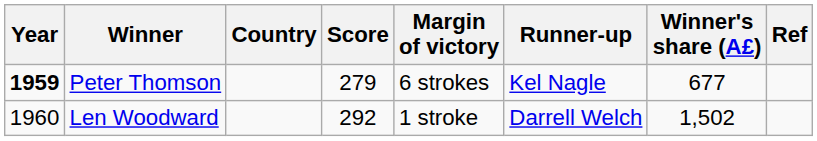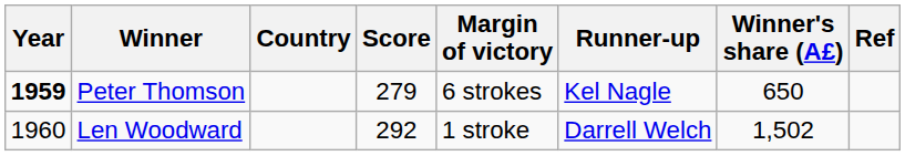 <table class="wikitable">
 <tr>
 <th>Year</th>
 <th>Winner</th>
 <th>Country</th>
 <th>Score</th>
 <th>Margin<br>of victory</th>
 <th>Runner-up</th>
 <th>Winner's<br>share (<a href='#'>A£</a>)</th>
 <th>Ref</th>
 </tr>
 <tr>
 <td><strong>1959</strong></td>
 <td><a href='#'>Peter Thomson</a></td>
 <td></td>
 <td align=center>279</td>
 <td>6 strokes</td>
 <td> <a href='#'>Kel Nagle</a></td>
-<td align=center>677</td>
+<td align=center>650</td>
 <td></td>
 </tr>
 <tr>
 <td>1960</td>
 <td><a href='#'>Len Woodward</a></td>
 <td></td>
 <td align=center>292</td>
 <td>1 stroke</td>
 <td> <a href='#'>Darrell Welch</a></td>
 <td align=center>1,502</td>
 <td></td>
 </tr>
 </table>
